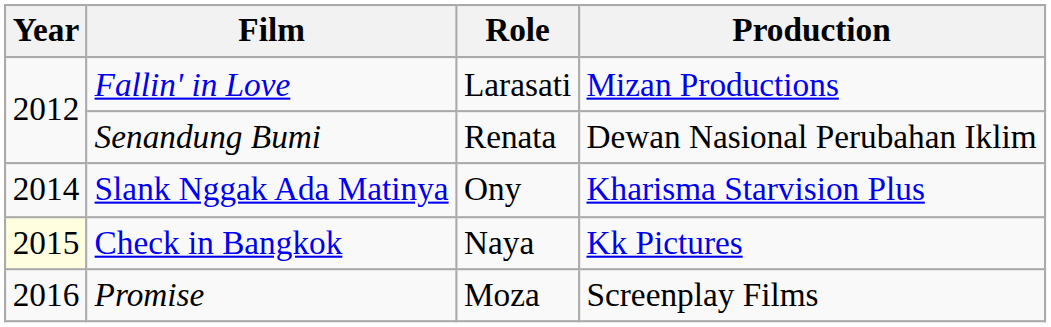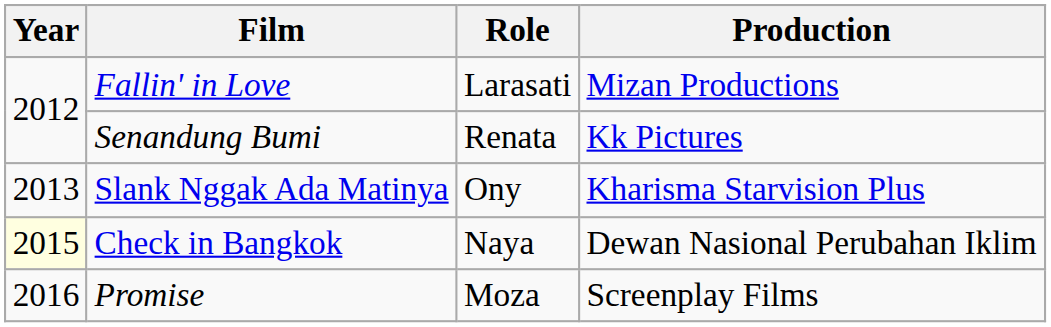 <table class="wikitable">
 <tr>
 <th>Year</th>
 <th>Film</th>
 <th>Role</th>
 <th>Production</th>
 </tr>
 <tr>
 <td rowspan=2>2012</td>
 <td><em><a href='#'>Fallin' in Love</a></em></td>
 <td>Larasati</td>
 <td><a href='#'>Mizan Productions</a></td>
 </tr>
 <tr>
 <td><em>Senandung Bumi</em></td>
 <td>Renata</td>
-<td>Dewan Nasional Perubahan Iklim</td>
+<td><a href='#'>Kk Pictures</a></td>
 </tr>
 <tr>
-<td>2014</td>
+<td>2013</td>
 <td><a href='#'>Slank Nggak Ada Matinya</a></td>
 <td>Ony</td>
 <td><a href='#'>Kharisma Starvision Plus</a></td>
 </tr>
 <tr>
 <td style="background: lightyellow;">2015</td>
 <td><a href='#'>Check in Bangkok</a></td>
 <td>Naya</td>
-<td><a href='#'>Kk Pictures</a></td>
+<td>Dewan Nasional Perubahan Iklim</td>
 </tr>
 <tr>
 <td>2016</td>
 <td><em>Promise</em></td>
 <td>Moza</td>
 <td>Screenplay Films</td>
 </tr>
 </table>
